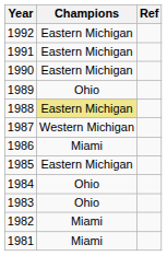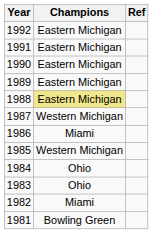 <table class="wikitable" style="text-align:center" cellpadding=2 cellspacing=2>
 <tr>
 <th>Year</th>
 <th>Champions</th>
 <th>Ref</th>
 </tr>
 <tr>
 <td>1992</td>
 <td>Eastern Michigan</td>
 <td></td>
 </tr>
 <tr>
 <td>1991</td>
 <td>Eastern Michigan</td>
 <td></td>
 </tr>
 <tr>
 <td>1990</td>
 <td>Eastern Michigan</td>
 <td></td>
 </tr>
 <tr>
 <td>1989</td>
-<td>Ohio</td>
+<td>Eastern Michigan</td>
 <td></td>
 </tr>
 <tr>
 <td>1988</td>
 <td style="background: khaki;">Eastern Michigan</td>
 <td></td>
 </tr>
 <tr>
 <td>1987</td>
 <td>Western Michigan</td>
 <td></td>
 </tr>
 <tr>
 <td>1986</td>
 <td>Miami</td>
 <td></td>
 </tr>
 <tr>
 <td>1985</td>
-<td>Eastern Michigan</td>
+<td>Western Michigan</td>
 <td></td>
 </tr>
 <tr>
 <td>1984</td>
 <td>Ohio</td>
 <td></td>
 </tr>
 <tr>
 <td>1983</td>
 <td>Ohio</td>
 <td></td>
 </tr>
 <tr>
 <td>1982</td>
 <td>Miami</td>
 <td></td>
 </tr>
 <tr>
 <td>1981</td>
-<td>Miami</td>
+<td>Bowling Green</td>
 <td></td>
 </tr>
 </table>
